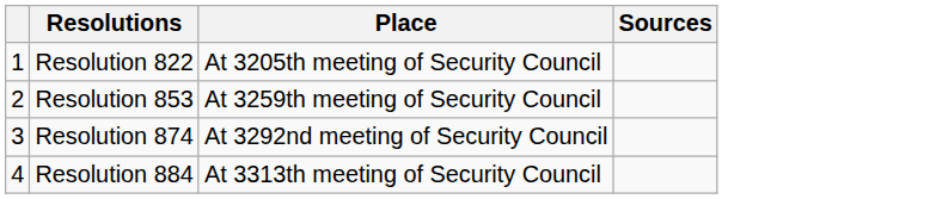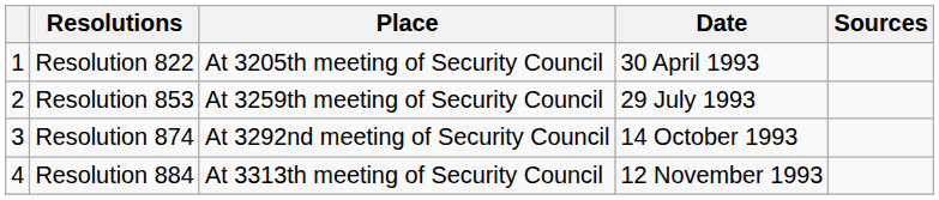 <table class="wikitable">
 <tr>
 <th></th>
 <th>Resolutions</th>
 <th>Place</th>
+<th>Date</th>
 <th>Sources</th>
 </tr>
 <tr>
 <td>1</td>
 <td>Resolution 822</td>
 <td>At 3205th meeting of Security Council</td>
+<td>30 April 1993</td>
 <td></td>
 </tr>
 <tr>
 <td>2</td>
 <td>Resolution 853</td>
 <td>At 3259th meeting of Security Council</td>
+<td>29 July 1993</td>
 <td></td>
 </tr>
 <tr>
 <td>3</td>
 <td>Resolution 874</td>
 <td>At 3292nd meeting of Security Council</td>
+<td>14 October 1993</td>
 <td></td>
 </tr>
 <tr>
 <td>4</td>
 <td>Resolution 884</td>
 <td>At 3313th meeting of Security Council</td>
+<td>12 November 1993</td>
 <td></td>
 </tr>
 </table>
